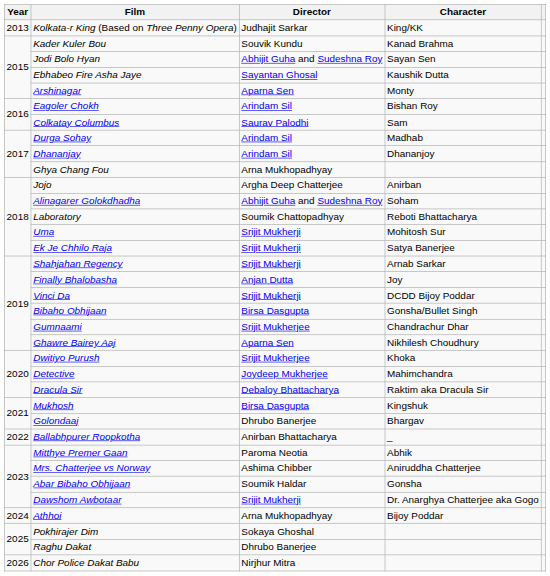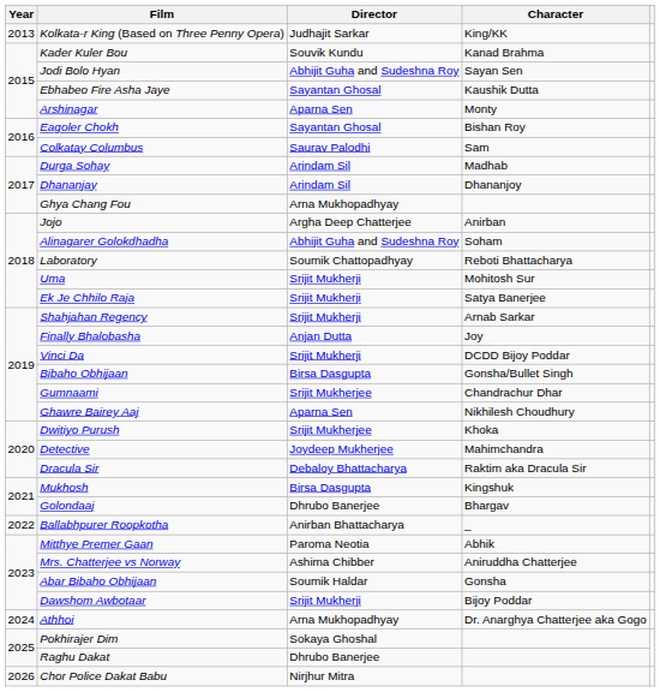 <table class="wikitable sortable">
 <tr>
 <th>Year</th>
 <th>Film</th>
 <th>Director</th>
 <th>Character</th>
 <th></th>
 </tr>
 <tr>
 <td rowspan="1">2013</td>
 <td><em>Kolkata-r King</em> (Based on <em>Three Penny Opera</em>)</td>
 <td>Judhajit Sarkar</td>
 <td>King/KK</td>
 <td></td>
 </tr>
 <tr>
 <td rowspan="4">2015</td>
 <td><em>Kader Kuler Bou</em></td>
 <td>Souvik Kundu</td>
 <td>Kanad Brahma</td>
 <td></td>
 </tr>
 <tr>
 <td><em>Jodi Bolo Hyan</em></td>
 <td><a href='#'>Abhijit Guha</a> and <a href='#'>Sudeshna Roy</a></td>
 <td>Sayan Sen</td>
 <td></td>
 </tr>
 <tr>
 <td><em>Ebhabeo Fire Asha Jaye</em></td>
 <td><a href='#'>Sayantan Ghosal</a></td>
 <td>Kaushik Dutta</td>
 <td></td>
 </tr>
 <tr>
 <td><em><a href='#'>Arshinagar</a></em></td>
 <td><a href='#'>Aparna Sen</a></td>
 <td>Monty</td>
 <td></td>
 </tr>
 <tr>
 <td rowspan="2">2016</td>
 <td><em><a href='#'>Eagoler Chokh</a></em></td>
-<td><a href='#'>Arindam Sil</a></td>
+<td><a href='#'>Sayantan Ghosal</a></td>
 <td>Bishan Roy</td>
 <td></td>
 </tr>
 <tr>
 <td><em><a href='#'>Colkatay Columbus</a></em></td>
 <td><a href='#'>Saurav Palodhi</a></td>
 <td>Sam</td>
 <td></td>
 </tr>
 <tr>
 <td rowspan="3">2017</td>
 <td><em><a href='#'>Durga Sohay</a></em></td>
 <td><a href='#'>Arindam Sil</a></td>
 <td>Madhab</td>
 <td></td>
 </tr>
 <tr>
 <td><em><a href='#'>Dhananjay</a></em></td>
 <td><a href='#'>Arindam Sil</a></td>
 <td>Dhananjoy</td>
 <td></td>
 </tr>
 <tr>
 <td><em>Ghya Chang Fou</em></td>
 <td>Arna Mukhopadhyay</td>
 <td></td>
 <td></td>
 </tr>
 <tr>
 <td rowspan="5">2018</td>
 <td><em>Jojo</em></td>
 <td>Argha Deep Chatterjee</td>
 <td>Anirban</td>
 <td></td>
 </tr>
 <tr>
 <td><em><a href='#'>Alinagarer Golokdhadha</a></em></td>
 <td><a href='#'>Abhijit Guha</a> and <a href='#'>Sudeshna Roy</a></td>
 <td>Soham</td>
 <td></td>
 </tr>
 <tr>
 <td><em>Laboratory</em></td>
 <td>Soumik Chattopadhyay</td>
 <td>Reboti Bhattacharya</td>
 <td></td>
 </tr>
 <tr>
 <td><em><a href='#'>Uma</a></em></td>
 <td><a href='#'>Srijit Mukherji</a></td>
 <td>Mohitosh Sur</td>
 <td></td>
 </tr>
 <tr>
 <td><em><a href='#'>Ek Je Chhilo Raja</a></em></td>
 <td><a href='#'>Srijit Mukherji</a></td>
 <td>Satya Banerjee</td>
 <td></td>
 </tr>
 <tr>
 <td rowspan="6">2019</td>
 <td><em><a href='#'>Shahjahan Regency</a></em></td>
 <td><a href='#'>Srijit Mukherji</a></td>
 <td>Arnab Sarkar</td>
 <td></td>
 </tr>
 <tr>
 <td><em><a href='#'>Finally Bhalobasha</a></em></td>
 <td><a href='#'>Anjan Dutta</a></td>
 <td>Joy</td>
 <td></td>
 </tr>
 <tr>
 <td><em><a href='#'>Vinci Da</a></em></td>
 <td><a href='#'>Srijit Mukherji</a></td>
 <td>DCDD Bijoy Poddar</td>
 <td></td>
 </tr>
 <tr>
 <td><em><a href='#'>Bibaho Obhijaan</a></em></td>
 <td><a href='#'>Birsa Dasgupta</a></td>
 <td>Gonsha/Bullet Singh</td>
 <td></td>
 </tr>
 <tr>
 <td><em><a href='#'>Gumnaami</a></em></td>
 <td><a href='#'>Srijit Mukherjee</a></td>
 <td>Chandrachur Dhar</td>
 <td></td>
 </tr>
 <tr>
 <td><em><a href='#'>Ghawre Bairey Aaj</a></em></td>
 <td><a href='#'>Aparna Sen</a></td>
 <td>Nikhilesh Choudhury</td>
 <td></td>
 </tr>
 <tr>
 <td rowspan="3">2020</td>
 <td><em><a href='#'>Dwitiyo Purush</a></em></td>
 <td><a href='#'>Srijit Mukherjee</a></td>
 <td>Khoka</td>
 <td></td>
 </tr>
 <tr>
 <td><em><a href='#'>Detective</a></em></td>
 <td><a href='#'>Joydeep Mukherjee</a></td>
 <td>Mahimchandra</td>
 <td></td>
 </tr>
 <tr>
 <td><em><a href='#'>Dracula Sir</a></em></td>
 <td><a href='#'>Debaloy Bhattacharya</a></td>
 <td>Raktim aka Dracula Sir</td>
 <td></td>
 </tr>
 <tr>
 <td rowspan="2">2021</td>
 <td><em><a href='#'>Mukhosh</a></em></td>
 <td><a href='#'>Birsa Dasgupta</a></td>
 <td>Kingshuk</td>
 <td></td>
 </tr>
 <tr>
 <td><em><a href='#'>Golondaaj</a></em></td>
 <td>Dhrubo Banerjee</td>
 <td>Bhargav</td>
 <td></td>
 </tr>
 <tr>
 <td rowspan="1">2022</td>
 <td><em><a href='#'>Ballabhpurer Roopkotha</a></em></td>
 <td>Anirban Bhattacharya</td>
 <td>_</td>
 <td></td>
 </tr>
 <tr>
 <td rowspan="4">2023</td>
 <td><em><a href='#'>Mitthye Premer Gaan</a></em></td>
 <td>Paroma Neotia</td>
 <td>Abhik</td>
 <td></td>
 </tr>
 <tr>
 <td><em><a href='#'>Mrs. Chatterjee vs Norway</a></em></td>
 <td>Ashima Chibber</td>
 <td>Aniruddha Chatterjee</td>
 <td></td>
 </tr>
 <tr>
 <td><em><a href='#'>Abar Bibaho Obhijaan</a></em></td>
 <td>Soumik Haldar</td>
 <td>Gonsha</td>
 <td></td>
 </tr>
 <tr>
 <td><em><a href='#'>Dawshom Awbotaar</a></em></td>
 <td><a href='#'>Srijit Mukherji</a></td>
-<td>Dr. Anarghya Chatterjee aka Gogo</td>
+<td>Bijoy Poddar</td>
 <td></td>
 </tr>
 <tr>
 <td>2024</td>
 <td><em><a href='#'>Athhoi</a></em></td>
 <td>Arna Mukhopadhyay</td>
-<td>Bijoy Poddar</td>
+<td>Dr. Anarghya Chatterjee aka Gogo</td>
 <td></td>
 </tr>
 <tr>
 <td rowspan="2">2025</td>
 <td><em>Pokhirajer Dim</em></td>
 <td>Sokaya Ghoshal</td>
 <td></td>
 </tr>
 <tr>
 <td><em>Raghu Dakat</em></td>
 <td>Dhrubo Banerjee</td>
 <td></td>
 </tr>
 <tr>
 <td>2026</td>
 <td><em>Chor Police Dakat Babu</em></td>
 <td>Nirjhur Mitra</td>
 <td></td>
 <td></td>
 </tr>
 </table>
